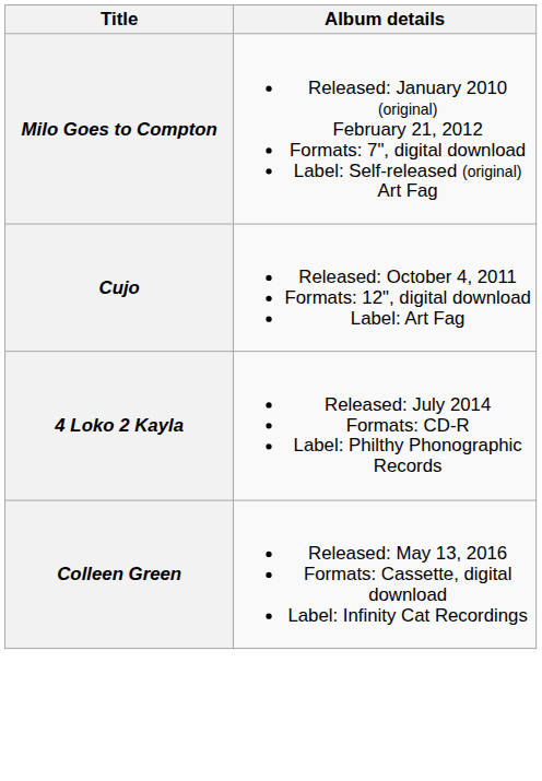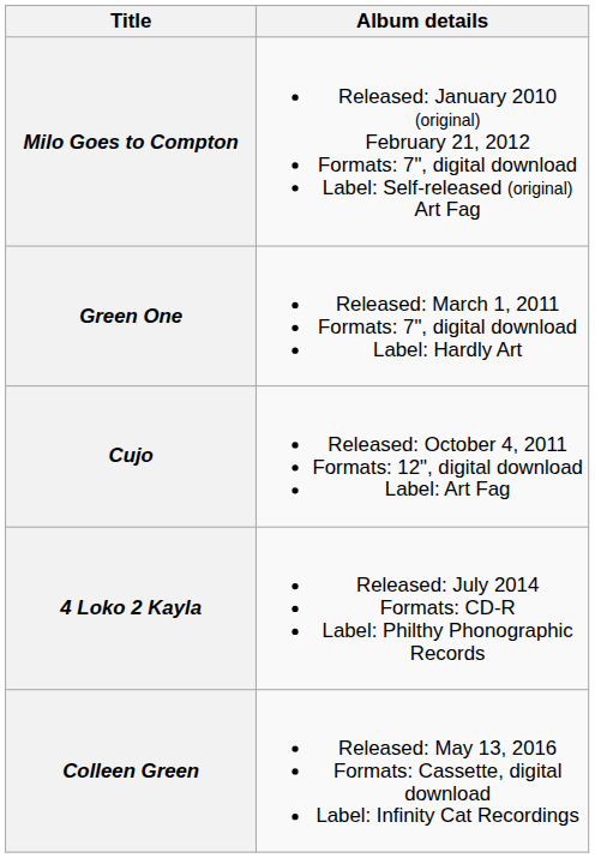 <table class="wikitable plainrowheaders" style="text-align:center;" border="1">
 <tr>
 <th scope="col" style="width:12em;">Title</th>
 <th scope="col" style="width:16em;">Album details</th>
 </tr>
 <tr>
 <th scope="row"><em>Milo Goes to Compton</em></th>
 <td><br><ul><li>Released: January 2010 <small>(original)</small><br>February 21, 2012</li><li>Formats: 7", digital download</li><li>Label: Self-released <small>(original)</small><br>Art Fag</li></ul></td>
+</tr>
+<tr>
+<th scope="row"><em>Green One</em></th>
+<td><br><ul><li>Released: March 1, 2011</li><li>Formats: 7", digital download</li><li>Label: Hardly Art</li></ul></td>
 </tr>
 <tr>
 <th scope="row"><em>Cujo</em></th>
 <td><br><ul><li>Released: October 4, 2011</li><li>Formats: 12", digital download</li><li>Label: Art Fag</li></ul></td>
 </tr>
 <tr>
 <th scope="row"><em>4 Loko 2 Kayla</em></th>
 <td><br><ul><li>Released: July 2014</li><li>Formats: CD-R</li><li>Label: Philthy Phonographic Records</li></ul></td>
 </tr>
 <tr>
 <th scope="row"><em>Colleen Green</em></th>
 <td><br><ul><li>Released: May 13, 2016</li><li>Formats: Cassette, digital download</li><li>Label: Infinity Cat Recordings</li></ul></td>
 </tr>
 </table>
